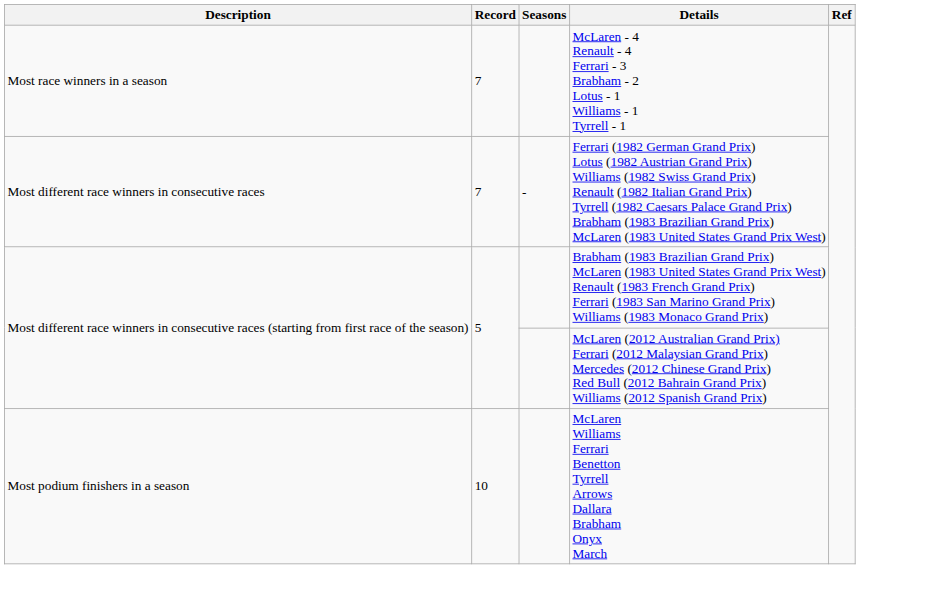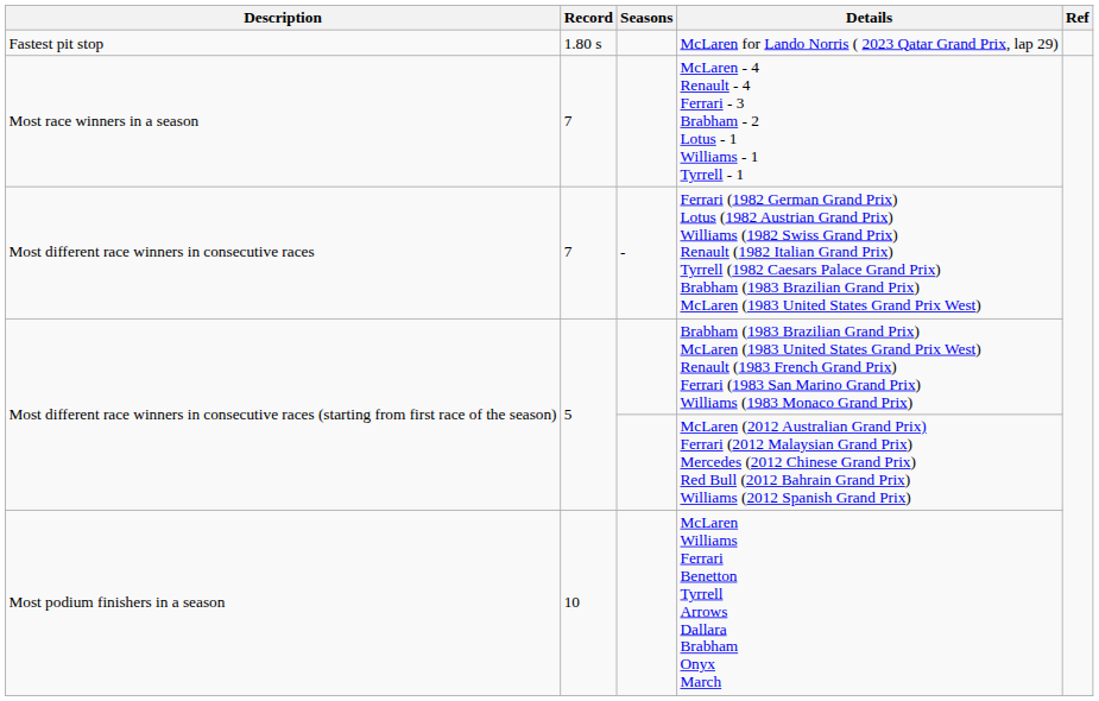 <table class="wikitable">
 <tr>
 <th>Description</th>
 <th>Record</th>
 <th>Seasons</th>
 <th>Details</th>
 <th>Ref</th>
+</tr>
+<tr>
+<td>Fastest pit stop</td>
+<td>1.80 s</td>
+<td></td>
+<td> <a href='#'>McLaren</a> for  <a href='#'>Lando Norris</a> ( <a href='#'>2023 Qatar Grand Prix</a>, lap 29)</td>
+<td></td>
 </tr>
 <tr>
 <td>Most race winners in a season</td>
 <td>7</td>
 <td></td>
 <td> <a href='#'>McLaren</a> - 4<br> <a href='#'>Renault</a> - 4<br> <a href='#'>Ferrari</a> - 3<br> <a href='#'>Brabham</a> - 2<br> <a href='#'>Lotus</a> - 1<br> <a href='#'>Williams</a> - 1<br> <a href='#'>Tyrrell</a> - 1</td>
 </tr>
 <tr>
 <td>Most different race winners in consecutive races</td>
 <td>7</td>
 <td>-</td>
 <td> <a href='#'>Ferrari</a> (<a href='#'>1982 German Grand Prix</a>)<br> <a href='#'>Lotus</a> (<a href='#'>1982 Austrian Grand Prix</a>)<br> <a href='#'>Williams</a> (<a href='#'>1982 Swiss Grand Prix</a>)<br> <a href='#'>Renault</a> (<a href='#'>1982 Italian Grand Prix</a>)<br> <a href='#'>Tyrrell</a> (<a href='#'>1982 Caesars Palace Grand Prix</a>)<br> <a href='#'>Brabham</a> (<a href='#'>1983 Brazilian Grand Prix</a>)<br> <a href='#'>McLaren</a> (<a href='#'>1983 United States Grand Prix West</a>)</td>
 </tr>
 <tr>
 <td rowspan="2">Most different race winners in consecutive races (starting from first race of the season)</td>
 <td rowspan="2">5</td>
 <td></td>
 <td> <a href='#'>Brabham</a> (<a href='#'>1983 Brazilian Grand Prix</a>)<br> <a href='#'>McLaren</a> (<a href='#'>1983 United States Grand Prix West</a>)<br> <a href='#'>Renault</a> (<a href='#'>1983 French Grand Prix</a>)<br> <a href='#'>Ferrari</a> (<a href='#'>1983 San Marino Grand Prix</a>)<br> <a href='#'>Williams</a> (<a href='#'>1983 Monaco Grand Prix</a>)</td>
 </tr>
 <tr>
 <td></td>
 <td> <a href='#'>McLaren</a> (<a href='#'>2012 Australian Grand Prix)</a><br> <a href='#'>Ferrari</a> (<a href='#'>2012 Malaysian Grand Prix</a>)<br> <a href='#'>Mercedes</a> (<a href='#'>2012 Chinese Grand Prix</a>)<br> <a href='#'>Red Bull</a> (<a href='#'>2012 Bahrain Grand Prix</a>)<br> <a href='#'>Williams</a> (<a href='#'>2012 Spanish Grand Prix</a>)</td>
 </tr>
 <tr>
 <td>Most podium finishers in a season</td>
 <td>10</td>
 <td></td>
 <td> <a href='#'>McLaren</a><br> <a href='#'>Williams</a><br> <a href='#'>Ferrari</a><br> <a href='#'>Benetton</a><br> <a href='#'>Tyrrell</a><br> <a href='#'>Arrows</a><br> <a href='#'>Dallara</a><br> <a href='#'>Brabham</a><br> <a href='#'>Onyx</a><br> <a href='#'>March</a></td>
 </tr>
 </table>
